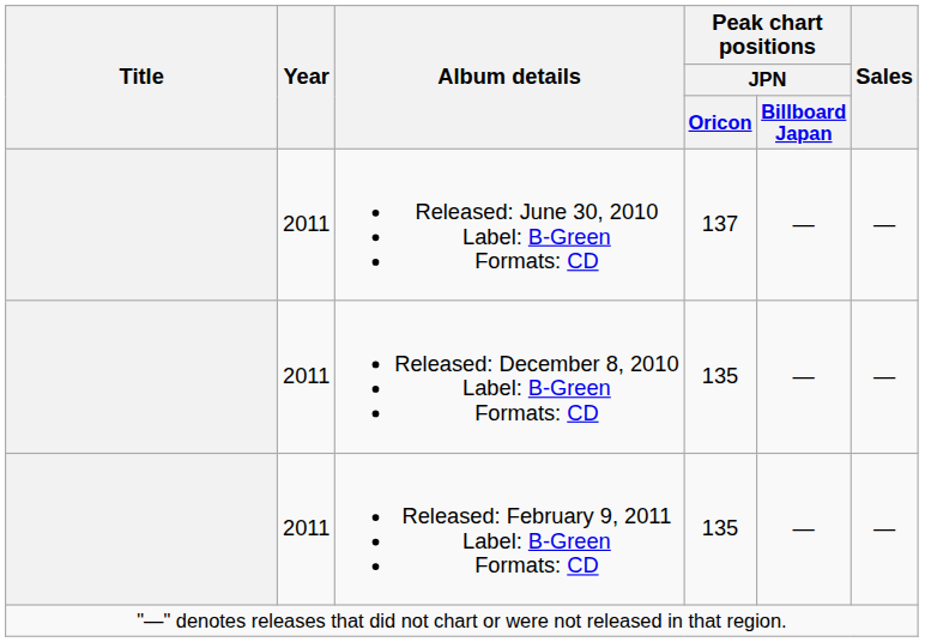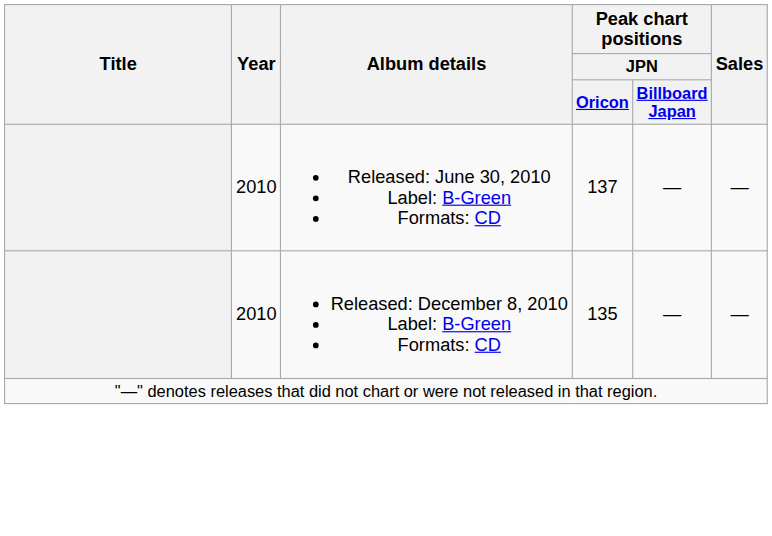 <table class="wikitable plainrowheaders" style="text-align:center;">
 <tr>
 <th scope="col" rowspan="3" style="width:12em;">Title</th>
 <th scope="col" rowspan="3">Year</th>
 <th scope="col" rowspan="3">Album details</th>
 <th scope="col" colspan="2">Peak chart positions</th>
 <th scope="col" rowspan="3">Sales</th>
 </tr>
 <tr>
 <th scope="col" style="width:3em;font-size:90%;" colspan="2">JPN</th>
 </tr>
 <tr>
 <th scope="col" style="width:3em;font-size:90%;"><a href='#'>Oricon</a></th>
 <th scope="col" style="width:3em;font-size:90%;"><a href='#'>Billboard Japan</a></th>
 </tr>
 <tr>
 <th scope="row"></th>
-<td>2011</td>
+<td>2010</td>
 <td><br><ul><li>Released: June 30, 2010</li><li>Label: <a href='#'>B-Green</a></li><li>Formats: <a href='#'>CD</a></li></ul></td>
 <td>137</td>
 <td>—</td>
 <td>—</td>
 </tr>
 <tr>
 <th scope="row"></th>
-<td>2011</td>
+<td>2010</td>
 <td><br><ul><li>Released: December 8, 2010</li><li>Label: <a href='#'>B-Green</a></li><li>Formats: <a href='#'>CD</a></li></ul></td>
-<td>135</td>
-<td>—</td>
-<td>—</td>
-</tr>
-<tr>
-<th scope="row"></th>
-<td>2011</td>
-<td><br><ul><li>Released: February 9, 2011</li><li>Label: <a href='#'>B-Green</a></li><li>Formats: <a href='#'>CD</a></li></ul></td>
 <td>135</td>
 <td>—</td>
 <td>—</td>
 </tr>
 <tr>
 <td colspan="6" style="font-size:90%;">"—" denotes releases that did not chart or were not released in that region.</td>
 </tr>
 </table>
